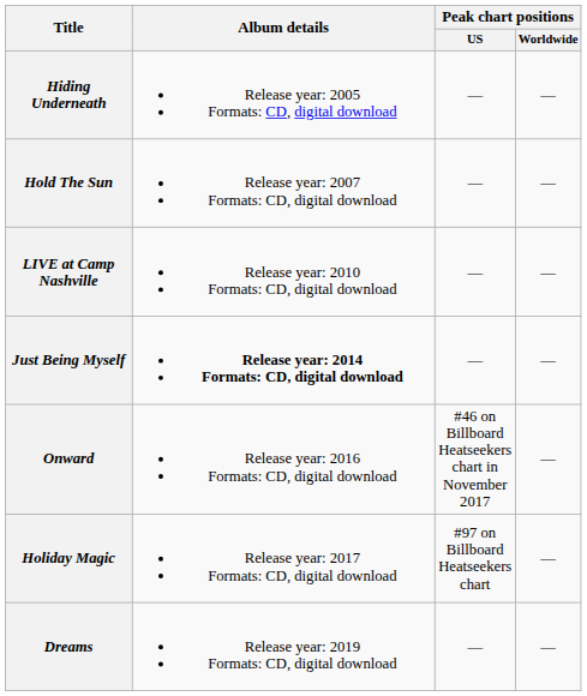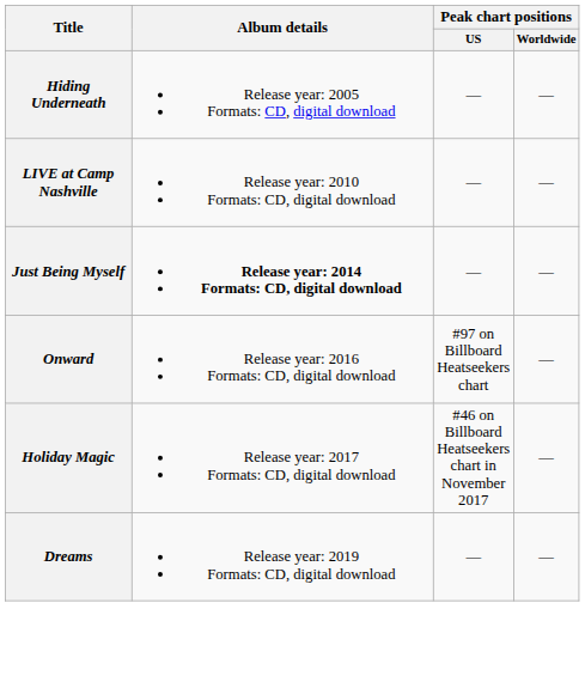 <table class="wikitable plainrowheaders" style="text-align:center;">
 <tr>
 <th rowspan="2" style="width:8em;">Title</th>
 <th rowspan="2" style="width:20em;">Album details</th>
 <th colspan="2">Peak chart positions</th>
 </tr>
 <tr style="font-size:smaller;">
 <th style="width:4em;">US</th>
 <th style="width:4em;">Worldwide</th>
 </tr>
 <tr>
 <th scope="row"><em>Hiding Underneath</em></th>
 <td><br><ul><li>Release year: 2005</li><li>Formats: <a href='#'>CD</a>, <a href='#'>digital download</a></li></ul></td>
-<td>—</td>
-<td>—</td>
-</tr>
-<tr>
-<th scope="row"><em>Hold The Sun</em></th>
-<td><br><ul><li>Release year: 2007</li><li>Formats: CD, digital download</li></ul></td>
 <td>—</td>
 <td>—</td>
 </tr>
 <tr>
 <th scope="row"><em>LIVE at Camp Nashville</em></th>
 <td><br><ul><li>Release year: 2010</li><li>Formats: CD, digital download</li></ul></td>
 <td>—</td>
 <td>—</td>
 </tr>
 <tr>
 <th scope="row"><em>Just Being Myself</em></th>
 <td><strong><br><ul><li>Release year: 2014</li><li>Formats: CD, digital download</li></ul></strong></td>
 <td>—</td>
 <td>—</td>
 </tr>
 <tr>
 <th scope="row"><em>Onward</em></th>
 <td><br><ul><li>Release year: 2016</li><li>Formats: CD, digital download</li></ul></td>
-<td>#46 on Billboard Heatseekers chart in November 2017</td>
+<td>#97 on Billboard Heatseekers chart</td>
 <td>—</td>
 </tr>
 <tr>
 <th scope="row"><em>Holiday Magic</em></th>
 <td><br><ul><li>Release year: 2017</li><li>Formats: CD, digital download</li></ul></td>
-<td>#97 on Billboard Heatseekers chart</td>
+<td>#46 on Billboard Heatseekers chart in November 2017</td>
 <td>—</td>
 </tr>
 <tr>
 <th scope="row"><em>Dreams</em></th>
 <td><br><ul><li>Release year: 2019</li><li>Formats: CD, digital download</li></ul></td>
 <td>—</td>
 <td>—</td>
 </tr>
 </table>
